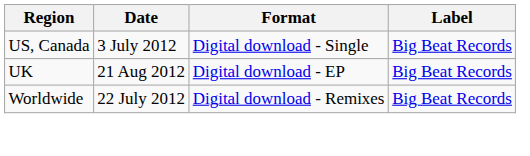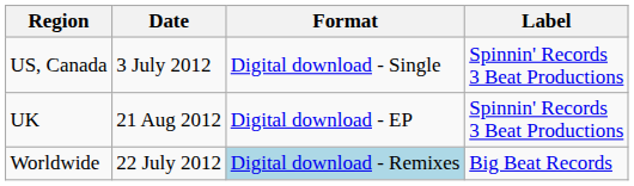 <table class=wikitable>
 <tr>
 <th scope="col">Region</th>
 <th scope="col">Date</th>
 <th scope="col">Format</th>
 <th scope="col">Label</th>
 </tr>
 <tr>
 <td>US, Canada</td>
 <td>3 July 2012</td>
 <td><a href='#'>Digital download</a> - Single</td>
-<td><a href='#'>Big Beat Records</a></td>
+<td><a href='#'>Spinnin' Records</a><br><a href='#'>3 Beat Productions</a></td>
 </tr>
 <tr>
 <td>UK</td>
 <td>21 Aug 2012</td>
 <td><a href='#'>Digital download</a> - EP</td>
-<td><a href='#'>Big Beat Records</a></td>
+<td><a href='#'>Spinnin' Records</a><br><a href='#'>3 Beat Productions</a></td>
 </tr>
 <tr>
 <td>Worldwide</td>
 <td>22 July 2012</td>
-<td><a href='#'>Digital download</a> - Remixes</td>
+<td style="background: lightblue;"><a href='#'>Digital download</a> - Remixes</td>
 <td><a href='#'>Big Beat Records</a></td>
 </tr>
 </table>
